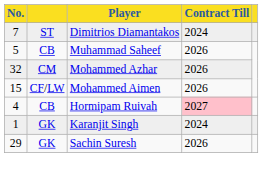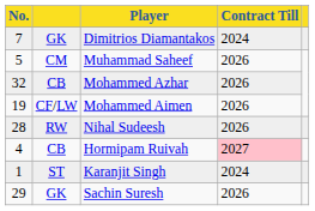 <table class="wikitable">
 <tr>
 <th style="background:#FADF20; color:#2A5AA1;">No.</th>
 <th style="background:#FADF20; color:#2A5AA1;"></th>
 <th style="background:#FADF20; color:#2A5AA1;">Player</th>
 <th style="background:#FADF20; color:#2A5AA1;">Contract Till</th>
 <th style="background:#FADF20; color:#2A5AA1;"></th>
 </tr>
 <tr bgcolor="#EFEFEF">
 <td style="text-align:center;">7</td>
-<td style="text-align:center;"><a href='#'>ST</a></td>
+<td style="text-align:center;"><a href='#'>GK</a></td>
 <td> <a href='#'>Dimitrios Diamantakos</a></td>
 <td>2024</td>
 <td></td>
 </tr>
 <tr>
 <td style="text-align:center;">5</td>
-<td style="text-align:center;"><a href='#'>CB</a></td>
+<td style="text-align:center;"><a href='#'>CM</a></td>
 <td> <a href='#'>Muhammad Saheef</a></td>
 <td>2026</td>
 <td rowspan="3"></td>
 </tr>
 <tr bgcolor="#EFEFEF">
 <td style="text-align:center;">32</td>
-<td style="text-align:center;"><a href='#'>CM</a></td>
+<td style="text-align:center;"><a href='#'>CB</a></td>
 <td> <a href='#'>Mohammed Azhar</a></td>
 <td>2026</td>
 </tr>
 <tr>
-<td style="text-align:center;">15</td>
+<td style="text-align:center;">19</td>
 <td style="text-align:center;"><a href='#'>CF</a>/<a href='#'>LW</a></td>
 <td> <a href='#'>Mohammed Aimen</a></td>
 <td>2026</td>
+</tr>
+<tr bgcolor="#EFEFEF">
+<td style="text-align:center;">28</td>
+<td style="text-align:center;"><a href='#'>RW</a></td>
+<td> <a href='#'>Nihal Sudeesh</a></td>
+<td>2026</td>
+<td></td>
 </tr>
 <tr>
 <td style="text-align:center;">4</td>
 <td style="text-align:center;"><a href='#'>CB</a></td>
 <td> <a href='#'>Hormipam Ruivah</a></td>
 <td style="background: pink;">2027</td>
 <td></td>
 </tr>
 <tr bgcolor="#EFEFEF">
 <td style="text-align:center;">1</td>
-<td style="text-align:center;"><a href='#'>GK</a></td>
+<td style="text-align:center;"><a href='#'>ST</a></td>
 <td> <a href='#'>Karanjit Singh</a></td>
 <td>2024</td>
 <td></td>
 </tr>
 <tr>
 <td style="text-align:center;">29</td>
 <td style="text-align:center;"><a href='#'>GK</a></td>
 <td> <a href='#'>Sachin Suresh</a></td>
 <td>2026</td>
 <td></td>
 </tr>
 </table>
